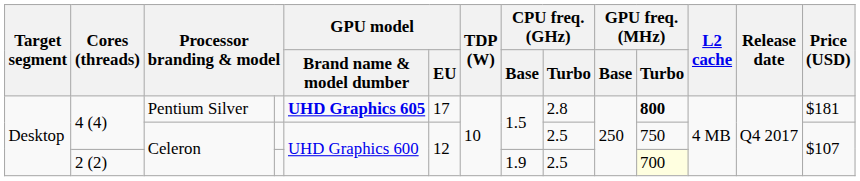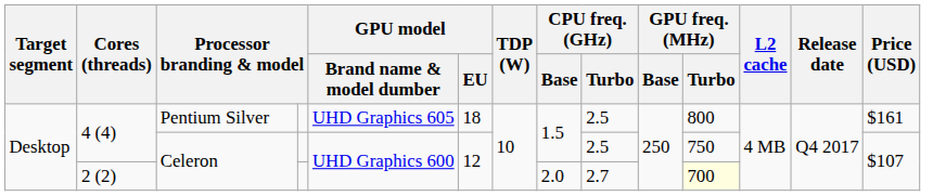 <table class="wikitable">
 <tr>
 <th rowspan=2>Target<br>segment</th>
 <th rowspan=2>Cores<br>(threads)</th>
 <th colspan=2 rowspan="2">Processor<br>branding & model</th>
 <th colspan="2">GPU model</th>
 <th rowspan=2>TDP<br>(W)</th>
 <th colspan=2>CPU freq.<br>(GHz)</th>
 <th colspan=2>GPU freq.<br>(MHz)</th>
 <th rowspan=2><a href='#'>L2<br>cache</a></th>
 <th rowspan=2>Release<br>date</th>
 <th rowspan=2>Price<br>(USD)</th>
 </tr>
 <tr>
 <th>Brand name &<br>model dumber</th>
 <th>EU</th>
 <th>Base</th>
 <th>Turbo</th>
 <th>Base</th>
 <th>Turbo</th>
 </tr>
 <tr>
 <td rowspan="3">Desktop</td>
 <td rowspan="2">4 (4)</td>
 <td rowspan="1">Pentium Silver</td>
 <td></td>
-<td rowspan="1"><strong><a href='#'>UHD Graphics 605</a></strong></td>
-<td rowspan="1">17</td>
+<td rowspan="1"><a href='#'>UHD Graphics 605</a></td>
+<td rowspan="1">18</td>
 <td rowspan="3">10</td>
 <td rowspan="2">1.5</td>
-<td rowspan="1">2.8</td>
+<td rowspan="1">2.5</td>
 <td rowspan="3">250</td>
-<td rowspan="1"><strong>800</strong></td>
+<td rowspan="1">800</td>
 <td rowspan="3">4 MB</td>
 <td rowspan="3">Q4 2017</td>
-<td rowspan="1">$181</td>
+<td rowspan="1">$161</td>
 </tr>
 <tr>
 <td rowspan="2">Celeron</td>
 <td></td>
 <td rowspan="2"><a href='#'>UHD Graphics 600</a></td>
 <td rowspan="2">12</td>
 <td rowspan="1">2.5</td>
 <td rowspan="1">750</td>
 <td rowspan="2">$107</td>
 </tr>
 <tr>
 <td rowspan="1">2 (2)</td>
 <td></td>
-<td>1.9</td>
-<td rowspan="1">2.5</td>
+<td>2.0</td>
+<td rowspan="1">2.7</td>
 <td rowspan="1" style="background: lightyellow;">700</td>
 </tr>
 </table>
